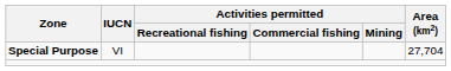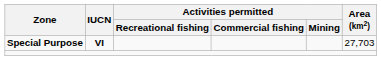 <table class="wikitable" style="text-align:center; margin-left:auto; margin-right:auto; border:none;">
 <tr>
 <th rowspan=2>Zone</th>
 <th rowspan=2>IUCN</th>
 <th colspan=3>Activities permitted</th>
 <th rowspan=2>Area<br><small>(km<sup>2</sup>)</small></th>
 </tr>
 <tr>
 <th>Recreational fishing</th>
 <th>Commercial fishing</th>
 <th>Mining</th>
 </tr>
 <tr>
 <td style="text-align:left"><strong>Special Purpose</strong></td>
-<td>VI</td>
+<td><strong>VI</strong></td>
 <td></td>
 <td></td>
 <td></td>
-<td>27,704</td>
+<td>27,703</td>
 </tr>
 <tr>
 <td style="text-align:right" colspan=99></td>
 </tr>
 </table>
